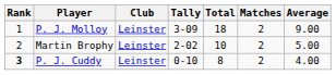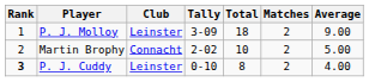 <table class="wikitable">
 <tr>
 <th>Rank</th>
 <th>Player</th>
 <th>Club</th>
 <th>Tally</th>
 <th>Total</th>
 <th>Matches</th>
 <th>Average</th>
 </tr>
 <tr>
 <td rowspan=1 align=center>1</td>
 <td><a href='#'>P. J. Molloy</a></td>
 <td><a href='#'>Leinster</a></td>
 <td align=center>3-09</td>
 <td align=center>18</td>
 <td align=center>2</td>
 <td align=center>9.00</td>
 </tr>
 <tr>
 <td rowspan=1 align=center>2</td>
 <td>Martin Brophy</td>
-<td><a href='#'>Leinster</a></td>
+<td><a href='#'>Connacht</a></td>
 <td align=center>2-02</td>
 <td align=center>10</td>
 <td align=center>2</td>
 <td align=center>5.00</td>
 </tr>
 <tr>
 <td rowspan=1 align=center><strong>3</strong></td>
 <td><a href='#'>P. J. Cuddy</a></td>
 <td><a href='#'>Leinster</a></td>
 <td align=center>0-10</td>
 <td align=center>8</td>
 <td align=center>2</td>
 <td align=center>4.00</td>
 </tr>
 </table>
